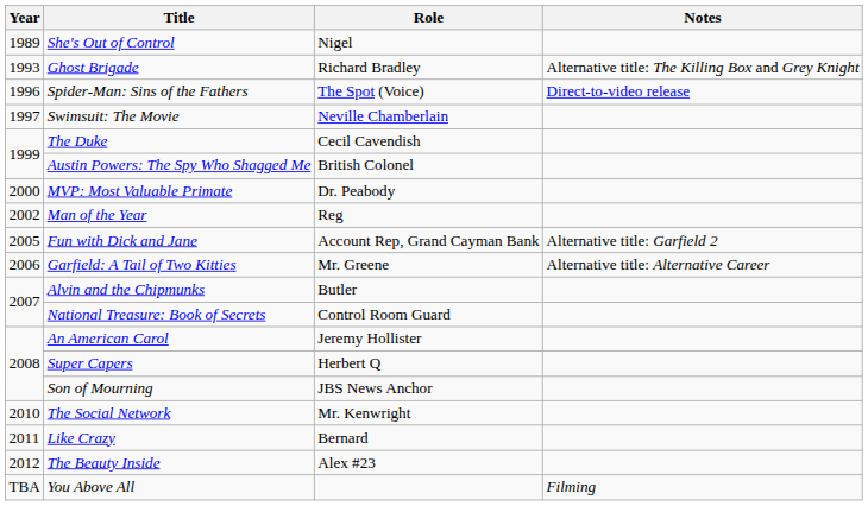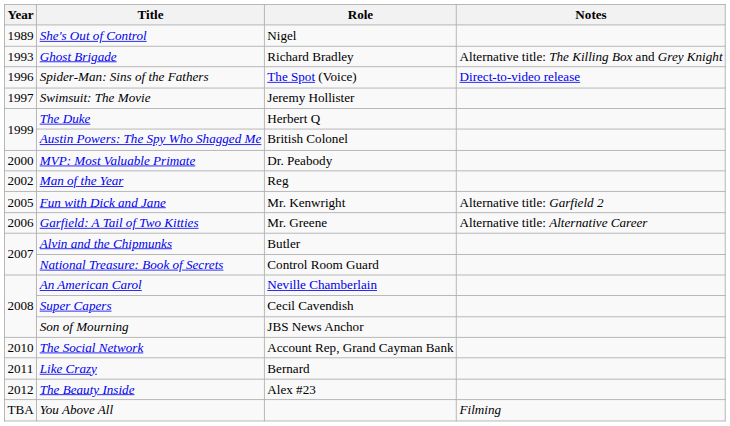 <table class="wikitable sortable">
 <tr>
 <th>Year</th>
 <th>Title</th>
 <th>Role</th>
 <th>Notes</th>
 </tr>
 <tr>
 <td>1989</td>
 <td><em><a href='#'>She's Out of Control</a></em></td>
 <td>Nigel</td>
 <td></td>
 </tr>
 <tr>
 <td>1993</td>
 <td><em><a href='#'>Ghost Brigade</a></em></td>
 <td>Richard Bradley</td>
 <td>Alternative title: <em>The Killing Box</em> and <em>Grey Knight</em></td>
 </tr>
 <tr>
 <td>1996</td>
 <td><em>Spider-Man: Sins of the Fathers</em></td>
 <td><a href='#'>The Spot</a> (Voice)</td>
 <td><a href='#'>Direct-to-video release</a></td>
 </tr>
 <tr>
 <td>1997</td>
 <td><em>Swimsuit: The Movie</em></td>
-<td><a href='#'>Neville Chamberlain</a></td>
+<td>Jeremy Hollister</td>
 <td></td>
 </tr>
 <tr>
 <td rowspan=2>1999</td>
 <td><em><a href='#'>The Duke</a></em></td>
-<td>Cecil Cavendish</td>
+<td>Herbert Q</td>
 <td></td>
 </tr>
 <tr>
 <td><em><a href='#'>Austin Powers: The Spy Who Shagged Me</a></em></td>
 <td>British Colonel</td>
 <td></td>
 </tr>
 <tr>
 <td>2000</td>
 <td><em><a href='#'>MVP: Most Valuable Primate</a></em></td>
 <td>Dr. Peabody</td>
 <td></td>
 </tr>
 <tr>
 <td>2002</td>
 <td><em><a href='#'>Man of the Year</a></em></td>
 <td>Reg</td>
 <td></td>
 </tr>
 <tr>
 <td>2005</td>
 <td><em><a href='#'>Fun with Dick and Jane</a></em></td>
-<td>Account Rep, Grand Cayman Bank</td>
+<td>Mr. Kenwright</td>
 <td>Alternative title: <em>Garfield 2</em></td>
 </tr>
 <tr>
 <td>2006</td>
 <td><em><a href='#'>Garfield: A Tail of Two Kitties</a></em></td>
 <td>Mr. Greene</td>
 <td>Alternative title: <em>Alternative Career</em></td>
 </tr>
 <tr>
 <td rowspan=2>2007</td>
 <td><em><a href='#'>Alvin and the Chipmunks</a></em></td>
 <td>Butler</td>
 <td></td>
 </tr>
 <tr>
 <td><em><a href='#'>National Treasure: Book of Secrets</a></em></td>
 <td>Control Room Guard</td>
 <td></td>
 </tr>
 <tr>
 <td rowspan=3>2008</td>
 <td><em><a href='#'>An American Carol</a></em></td>
-<td>Jeremy Hollister</td>
+<td><a href='#'>Neville Chamberlain</a></td>
 <td></td>
 </tr>
 <tr>
 <td><em><a href='#'>Super Capers</a></em></td>
-<td>Herbert Q</td>
+<td>Cecil Cavendish</td>
 <td></td>
 </tr>
 <tr>
 <td><em>Son of Mourning</em></td>
 <td>JBS News Anchor</td>
 <td></td>
 </tr>
 <tr>
 <td>2010</td>
 <td><em><a href='#'>The Social Network</a></em></td>
-<td>Mr. Kenwright</td>
+<td>Account Rep, Grand Cayman Bank</td>
 <td></td>
 </tr>
 <tr>
 <td>2011</td>
 <td><em><a href='#'>Like Crazy</a></em></td>
 <td>Bernard</td>
 <td></td>
 </tr>
 <tr>
 <td>2012</td>
 <td><em><a href='#'>The Beauty Inside</a></em></td>
 <td>Alex #23</td>
 <td></td>
 </tr>
 <tr>
 <td>TBA</td>
 <td><em>You Above All</em></td>
 <td></td>
 <td><em>Filming</em></td>
 </tr>
 </table>
